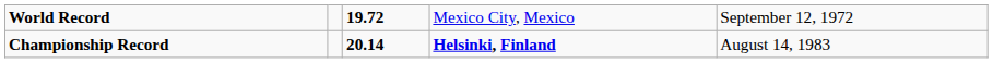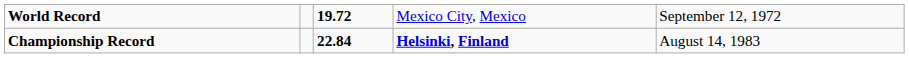 <table class="wikitable" width=75%>
 <tr>
 <td><strong>World Record</strong></td>
 <td></td>
 <td><strong>19.72</strong></td>
 <td><a href='#'>Mexico City</a>, <a href='#'>Mexico</a></td>
 <td>September 12, 1972</td>
 </tr>
 <tr>
 <td><strong>Championship Record</strong></td>
 <td></td>
-<td><strong>20.14</strong></td>
+<td><strong>22.84</strong></td>
 <td><strong><a href='#'>Helsinki</a>, <a href='#'>Finland</a></strong></td>
 <td>August 14, 1983</td>
 </tr>
 </table>
